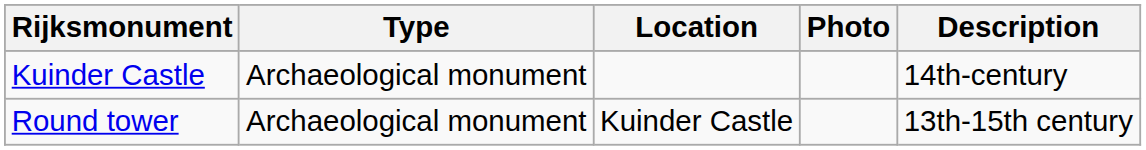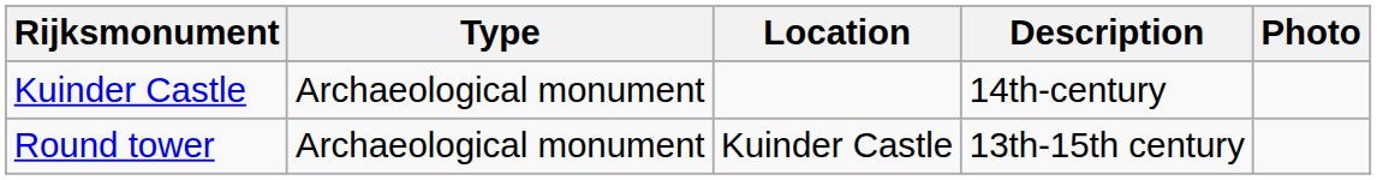 <table class="wikitable">
 <tr>
 <th>Rijksmonument</th>
 <th>Type</th>
 <th>Location</th>
+<th>Description</th>
 <th>Photo</th>
-<th>Description</th>
 </tr>
 <tr>
 <td><a href='#'>Kuinder Castle</a><br></td>
 <td>Archaeological monument</td>
 <td></td>
+<td>14th-century</td>
 <td></td>
-<td>14th-century</td>
 </tr>
 <tr>
 <td><a href='#'>Round tower</a><br></td>
 <td>Archaeological monument</td>
 <td>Kuinder Castle</td>
+<td>13th-15th century</td>
 <td></td>
-<td>13th-15th century</td>
 </tr>
 </table>
